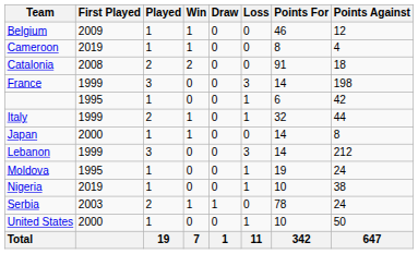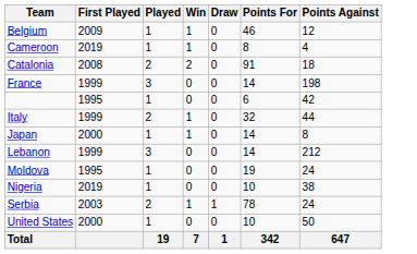 <table class="sortable wikitable">
 <tr>
 <th>Team</th>
 <th>First Played</th>
 <th>Played</th>
 <th>Win</th>
 <th>Draw</th>
-<th>Loss</th>
 <th>Points For</th>
 <th>Points Against</th>
 </tr>
 <tr>
 <td> <a href='#'>Belgium</a></td>
 <td>2009</td>
 <td>1</td>
 <td>1</td>
-<td>0</td>
 <td>0</td>
 <td>46</td>
 <td>12</td>
 </tr>
 <tr>
 <td> <a href='#'>Cameroon</a></td>
 <td>2019</td>
 <td>1</td>
 <td>1</td>
 <td>0</td>
-<td>0</td>
 <td>8</td>
 <td>4</td>
 </tr>
 <tr>
 <td> <a href='#'>Catalonia</a></td>
 <td>2008</td>
 <td>2</td>
 <td>2</td>
-<td>0</td>
 <td>0</td>
 <td>91</td>
 <td>18</td>
 </tr>
 <tr>
 <td> <a href='#'>France</a></td>
 <td>1999</td>
 <td>3</td>
 <td>0</td>
 <td>0</td>
-<td>3</td>
 <td>14</td>
 <td>198</td>
 </tr>
 <tr>
 <td></td>
 <td>1995</td>
 <td>1</td>
 <td>0</td>
 <td>0</td>
-<td>1</td>
 <td>6</td>
 <td>42</td>
 </tr>
 <tr>
 <td> <a href='#'>Italy</a></td>
 <td>1999</td>
 <td>2</td>
 <td>1</td>
 <td>0</td>
-<td>1</td>
 <td>32</td>
 <td>44</td>
 </tr>
 <tr>
 <td> <a href='#'>Japan</a></td>
 <td>2000</td>
 <td>1</td>
 <td>1</td>
-<td>0</td>
 <td>0</td>
 <td>14</td>
 <td>8</td>
 </tr>
 <tr>
 <td> <a href='#'>Lebanon</a></td>
 <td>1999</td>
 <td>3</td>
 <td>0</td>
 <td>0</td>
-<td>3</td>
 <td>14</td>
 <td>212</td>
 </tr>
 <tr>
 <td> <a href='#'>Moldova</a></td>
 <td>1995</td>
 <td>1</td>
 <td>0</td>
 <td>0</td>
-<td>1</td>
 <td>19</td>
 <td>24</td>
 </tr>
 <tr>
 <td> <a href='#'>Nigeria</a></td>
 <td>2019</td>
 <td>1</td>
 <td>0</td>
 <td>0</td>
-<td>1</td>
 <td>10</td>
 <td>38</td>
 </tr>
 <tr>
 <td> <a href='#'>Serbia</a></td>
 <td>2003</td>
 <td>2</td>
 <td>1</td>
 <td>1</td>
-<td>0</td>
 <td>78</td>
 <td>24</td>
 </tr>
 <tr>
 <td> <a href='#'>United States</a></td>
 <td>2000</td>
 <td>1</td>
 <td>0</td>
 <td>0</td>
-<td>1</td>
 <td>10</td>
 <td>50</td>
 </tr>
 <tr>
 <th style="text-align:left;"><strong>Total</strong></th>
 <th></th>
 <th>19</th>
 <th>7</th>
 <th>1</th>
-<th>11</th>
 <th>342</th>
 <th>647</th>
 </tr>
 </table>
